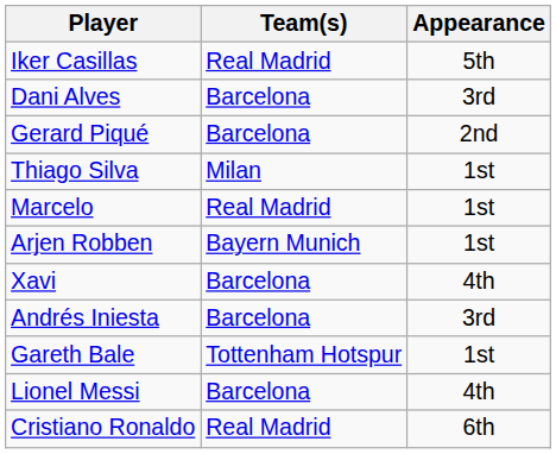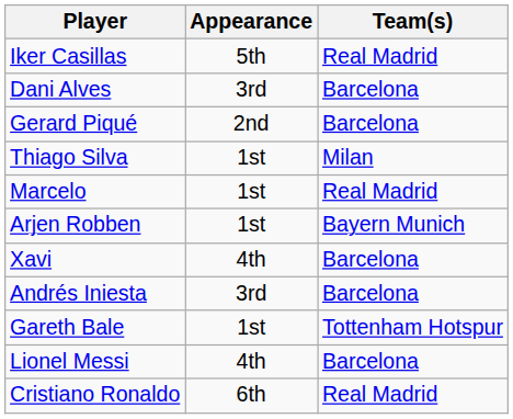 <table class="wikitable">
 <tr>
 <th>Player</th>
+<th>Appearance</th>
 <th>Team(s)</th>
-<th>Appearance</th>
 </tr>
 <tr>
 <td> <a href='#'>Iker Casillas</a></td>
+<td style="text-align:center;">5th</td>
 <td> <a href='#'>Real Madrid</a></td>
-<td style="text-align:center;">5th</td>
 </tr>
 <tr>
 <td> <a href='#'>Dani Alves</a></td>
+<td style="text-align:center;">3rd</td>
 <td> <a href='#'>Barcelona</a></td>
-<td style="text-align:center;">3rd</td>
 </tr>
 <tr>
 <td> <a href='#'>Gerard Piqué</a></td>
+<td style="text-align:center;">2nd</td>
 <td> <a href='#'>Barcelona</a></td>
-<td style="text-align:center;">2nd</td>
 </tr>
 <tr>
 <td> <a href='#'>Thiago Silva</a></td>
+<td style="text-align:center;">1st</td>
 <td> <a href='#'>Milan</a></td>
-<td style="text-align:center;">1st</td>
 </tr>
 <tr>
 <td> <a href='#'>Marcelo</a></td>
+<td style="text-align:center;">1st</td>
 <td> <a href='#'>Real Madrid</a></td>
-<td style="text-align:center;">1st</td>
 </tr>
 <tr>
 <td> <a href='#'>Arjen Robben</a></td>
+<td style="text-align:center;">1st</td>
 <td> <a href='#'>Bayern Munich</a></td>
-<td style="text-align:center;">1st</td>
 </tr>
 <tr>
 <td> <a href='#'>Xavi</a></td>
+<td style="text-align:center;">4th</td>
 <td> <a href='#'>Barcelona</a></td>
-<td style="text-align:center;">4th</td>
 </tr>
 <tr>
 <td> <a href='#'>Andrés Iniesta</a></td>
+<td style="text-align:center;">3rd</td>
 <td> <a href='#'>Barcelona</a></td>
-<td style="text-align:center;">3rd</td>
 </tr>
 <tr>
 <td> <a href='#'>Gareth Bale</a></td>
+<td style="text-align:center;">1st</td>
 <td> <a href='#'>Tottenham Hotspur</a></td>
-<td style="text-align:center;">1st</td>
 </tr>
 <tr>
 <td> <a href='#'>Lionel Messi</a></td>
+<td style="text-align:center;">4th</td>
 <td> <a href='#'>Barcelona</a></td>
-<td style="text-align:center;">4th</td>
 </tr>
 <tr>
 <td> <a href='#'>Cristiano Ronaldo</a></td>
+<td style="text-align:center;">6th</td>
 <td> <a href='#'>Real Madrid</a></td>
-<td style="text-align:center;">6th</td>
 </tr>
 </table>
